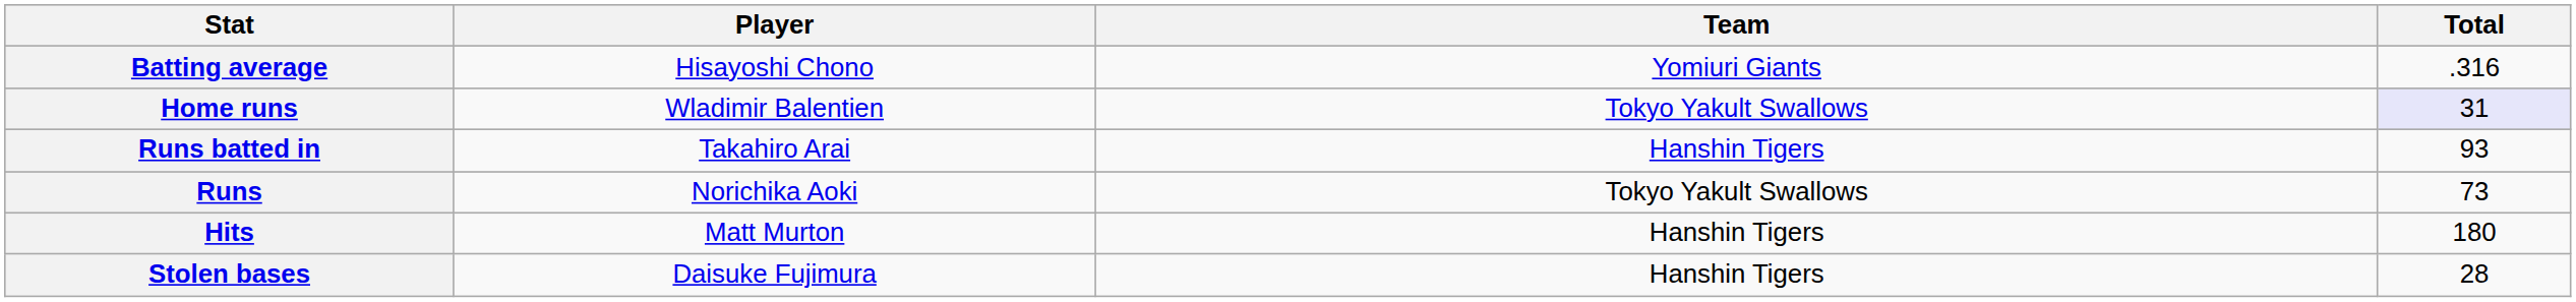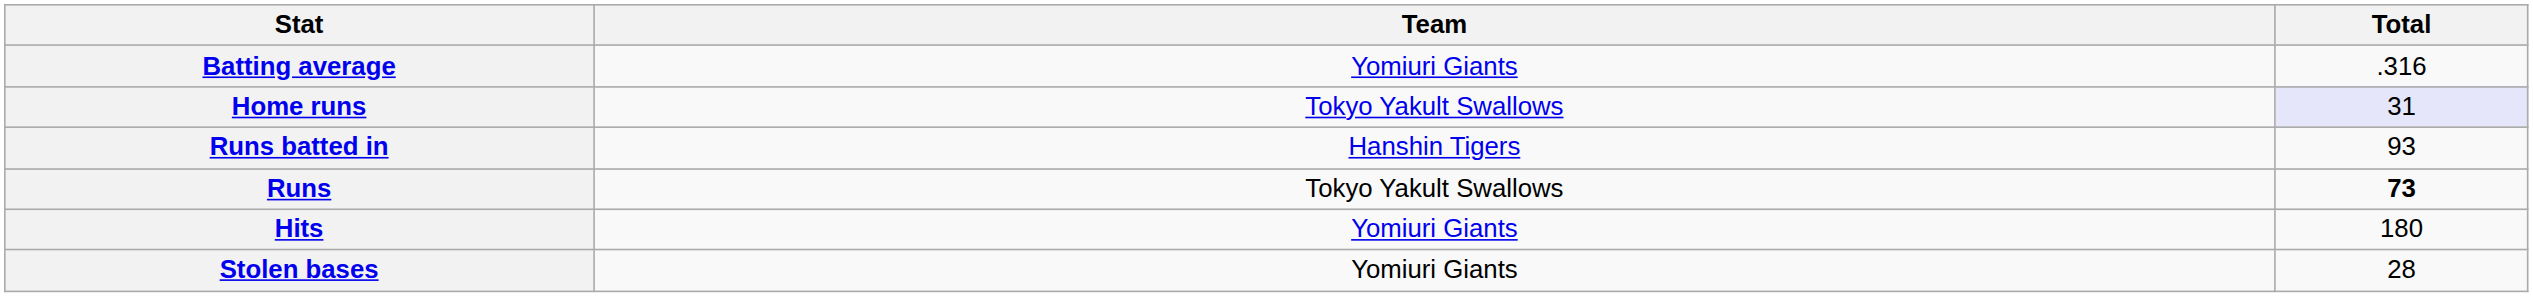 <table class="wikitable" style="text-align:center;">
 <tr>
 <th scope="col" width="7%">Stat</th>
-<th scope="col" width="10%">Player</th>
 <th scope="col" width="20%">Team</th>
 <th scope="col" width="3%">Total</th>
 </tr>
 <tr>
 <th scope="row" style="text-align:center;"><a href='#'>Batting average</a></th>
-<td><a href='#'>Hisayoshi Chono</a></td>
 <td><a href='#'>Yomiuri Giants</a></td>
 <td>.316</td>
 </tr>
 <tr>
 <th scope="row" style="text-align:center;"><a href='#'>Home runs</a></th>
-<td><a href='#'>Wladimir Balentien</a></td>
 <td><a href='#'>Tokyo Yakult Swallows</a></td>
 <td style="background: lavender;">31</td>
 </tr>
 <tr>
 <th scope="row" style="text-align:center;"><a href='#'>Runs batted in</a></th>
-<td><a href='#'>Takahiro Arai</a></td>
 <td><a href='#'>Hanshin Tigers</a></td>
 <td>93</td>
 </tr>
 <tr>
 <th scope="row" style="text-align:center;"><a href='#'>Runs</a></th>
-<td><a href='#'>Norichika Aoki</a></td>
 <td>Tokyo Yakult Swallows</td>
-<td>73</td>
+<td><strong>73</strong></td>
 </tr>
 <tr>
 <th scope="row" style="text-align:center;"><a href='#'>Hits</a></th>
-<td><a href='#'>Matt Murton</a></td>
-<td>Hanshin Tigers</td>
+<td><a href='#'>Yomiuri Giants</a></td>
 <td>180</td>
 </tr>
 <tr>
 <th scope="row" style="text-align:center;"><a href='#'>Stolen bases</a></th>
-<td><a href='#'>Daisuke Fujimura</a></td>
-<td>Hanshin Tigers</td>
+<td>Yomiuri Giants</td>
 <td>28</td>
 </tr>
 </table>
